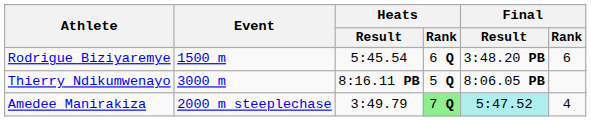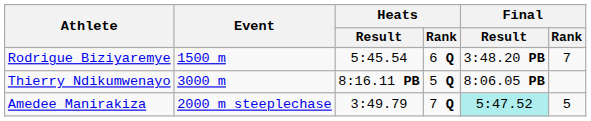 <table class="wikitable" style="font-size:90%">
 <tr>
 <th rowspan=2>Athlete</th>
 <th rowspan=2>Event</th>
 <th colspan=2>Heats</th>
 <th colspan=2>Final</th>
 </tr>
 <tr style="font-size:95%">
 <th>Result</th>
 <th>Rank</th>
 <th>Result</th>
 <th>Rank</th>
 </tr>
 <tr align=center>
 <td align=left><a href='#'>Rodrigue Biziyaremye</a></td>
 <td align=left><a href='#'>1500 m</a></td>
 <td>5:45.54</td>
 <td>6 <strong>Q</strong></td>
 <td>3:48.20 <strong>PB</strong></td>
-<td>6</td>
+<td>7</td>
 </tr>
 <tr align=center>
 <td align=left><a href='#'>Thierry Ndikumwenayo</a></td>
 <td align=left><a href='#'>3000 m</a></td>
 <td>8:16.11 <strong>PB</strong></td>
 <td>5 <strong>Q</strong></td>
 <td>8:06.05 <strong>PB</strong></td>
 <td></td>
 </tr>
 <tr align=center>
 <td align=left><a href='#'>Amedee Manirakiza</a></td>
 <td align=left><a href='#'>2000 m steeplechase</a></td>
 <td>3:49.79</td>
-<td style="background: lightgreen;">7 <strong>Q</strong></td>
+<td>7 <strong>Q</strong></td>
 <td style="background: paleturquoise;">5:47.52</td>
-<td>4</td>
+<td>5</td>
 </tr>
 </table>
